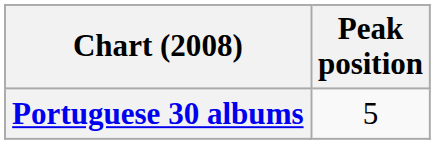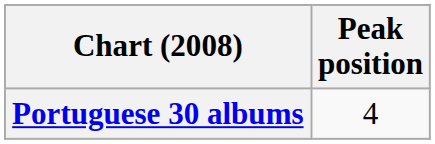 <table class="wikitable sortable plainrowheaders" style="text-align:center">
 <tr>
 <th scope="col">Chart (2008)</th>
 <th scope="col">Peak<br>position</th>
 </tr>
 <tr>
 <th scope="row"><a href='#'>Portuguese 30 albums</a></th>
-<td style="text-align:center;">5</td>
+<td style="text-align:center;">4</td>
 </tr>
 </table>
